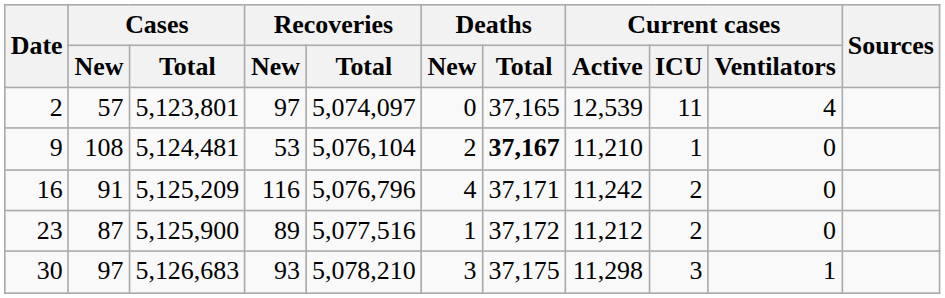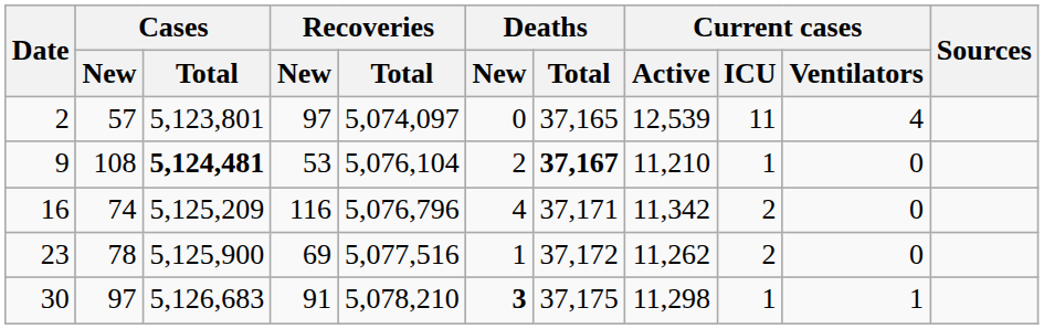 <table class="wikitable sortable mw-collapsible mw-collapsed sticky-header-multi sort-under" style="text-align:right;">
 <tr>
 <th rowspan=2>Date</th>
 <th colspan=2>Cases</th>
 <th colspan=2>Recoveries</th>
 <th colspan=2>Deaths</th>
 <th colspan=3>Current cases</th>
 <th rowspan=2 class="unsortable">Sources</th>
 </tr>
 <tr>
 <th>New</th>
 <th>Total</th>
 <th>New</th>
 <th>Total</th>
 <th>New</th>
 <th>Total</th>
 <th>Active</th>
 <th>ICU</th>
 <th>Ventilators</th>
 </tr>
 <tr>
 <td>2</td>
 <td>57</td>
 <td>5,123,801</td>
 <td>97</td>
 <td>5,074,097</td>
 <td>0</td>
 <td>37,165</td>
 <td>12,539</td>
 <td>11</td>
 <td>4</td>
 <td></td>
 </tr>
 <tr>
 <td>9</td>
 <td>108</td>
-<td>5,124,481</td>
+<td><strong>5,124,481</strong></td>
 <td>53</td>
 <td>5,076,104</td>
 <td>2</td>
 <td><strong>37,167</strong></td>
 <td>11,210</td>
 <td>1</td>
 <td>0</td>
 <td></td>
 </tr>
 <tr>
 <td>16</td>
-<td>91</td>
+<td>74</td>
 <td>5,125,209</td>
 <td>116</td>
 <td>5,076,796</td>
 <td>4</td>
 <td>37,171</td>
-<td>11,242</td>
+<td>11,342</td>
 <td>2</td>
 <td>0</td>
 <td></td>
 </tr>
 <tr>
 <td>23</td>
-<td>87</td>
+<td>78</td>
 <td>5,125,900</td>
-<td>89</td>
+<td>69</td>
 <td>5,077,516</td>
 <td>1</td>
 <td>37,172</td>
-<td>11,212</td>
+<td>11,262</td>
 <td>2</td>
 <td>0</td>
 <td></td>
 </tr>
 <tr>
 <td>30</td>
 <td>97</td>
 <td>5,126,683</td>
-<td>93</td>
+<td>91</td>
 <td>5,078,210</td>
-<td>3</td>
+<td><strong>3</strong></td>
 <td>37,175</td>
 <td>11,298</td>
-<td>3</td>
+<td>1</td>
 <td>1</td>
 <td></td>
 </tr>
 </table>
